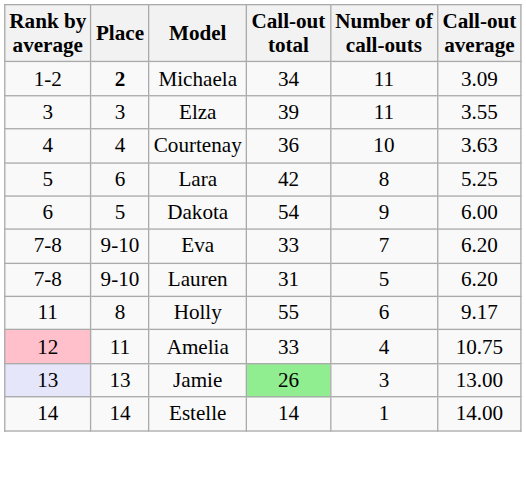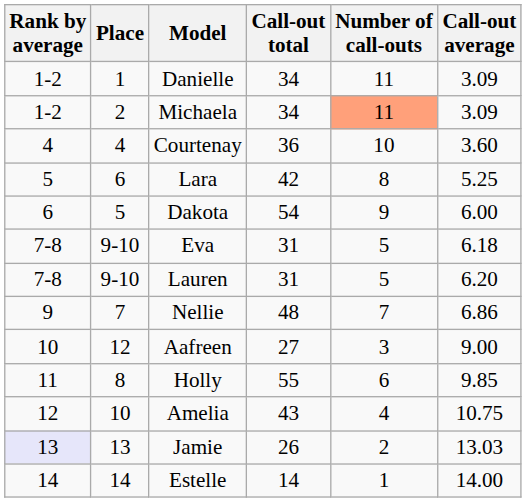 <table class="wikitable sortable" style="margin:auto; text-align:center; white-space:nowrap">
 <tr>
 <th>Rank by<br>average</th>
 <th>Place</th>
 <th>Model</th>
 <th>Call-out<br>total</th>
 <th>Number of<br>call-outs</th>
 <th>Call-out<br>average</th>
 </tr>
 <tr>
 <td>1-2</td>
-<td><strong>2</strong></td>
-<td>Michaela</td>
+<td>1</td>
+<td>Danielle</td>
 <td>34</td>
 <td>11</td>
 <td>3.09</td>
 </tr>
 <tr>
-<td>3</td>
-<td>3</td>
-<td>Elza</td>
-<td>39</td>
-<td>11</td>
-<td>3.55</td>
+<td>1-2</td>
+<td>2</td>
+<td>Michaela</td>
+<td>34</td>
+<td style="background: lightsalmon;">11</td>
+<td>3.09</td>
 </tr>
 <tr>
 <td>4</td>
 <td>4</td>
 <td>Courtenay</td>
 <td>36</td>
 <td>10</td>
-<td>3.63</td>
+<td>3.60</td>
 </tr>
 <tr>
 <td>5</td>
 <td>6</td>
 <td>Lara</td>
 <td>42</td>
 <td>8</td>
 <td>5.25</td>
 </tr>
 <tr>
 <td>6</td>
 <td>5</td>
 <td>Dakota</td>
 <td>54</td>
 <td>9</td>
 <td>6.00</td>
 </tr>
 <tr>
 <td>7-8</td>
 <td>9-10</td>
 <td>Eva</td>
-<td>33</td>
-<td>7</td>
-<td>6.20</td>
+<td>31</td>
+<td>5</td>
+<td>6.18</td>
 </tr>
 <tr>
 <td>7-8</td>
 <td>9-10</td>
 <td>Lauren</td>
 <td>31</td>
 <td>5</td>
 <td>6.20</td>
 </tr>
 <tr>
+<td>9</td>
+<td>7</td>
+<td>Nellie</td>
+<td>48</td>
+<td>7</td>
+<td>6.86</td>
+</tr>
+<tr>
+<td>10</td>
+<td>12</td>
+<td>Aafreen</td>
+<td>27</td>
+<td>3</td>
+<td>9.00</td>
+</tr>
+<tr>
 <td>11</td>
 <td>8</td>
 <td>Holly</td>
 <td>55</td>
 <td>6</td>
-<td>9.17</td>
+<td>9.85</td>
 </tr>
 <tr>
-<td style="background: pink;">12</td>
-<td>11</td>
+<td>12</td>
+<td>10</td>
 <td>Amelia</td>
-<td>33</td>
+<td>43</td>
 <td>4</td>
 <td>10.75</td>
 </tr>
 <tr>
 <td style="background: lavender;">13</td>
 <td>13</td>
 <td>Jamie</td>
-<td style="background: lightgreen;">26</td>
-<td>3</td>
-<td>13.00</td>
+<td>26</td>
+<td>2</td>
+<td>13.03</td>
 </tr>
 <tr>
 <td>14</td>
 <td>14</td>
 <td>Estelle</td>
 <td>14</td>
 <td>1</td>
 <td>14.00</td>
 </tr>
 </table>
